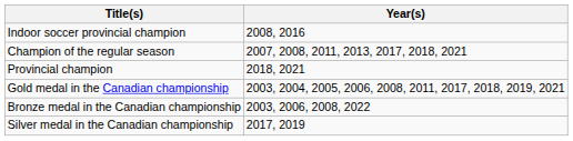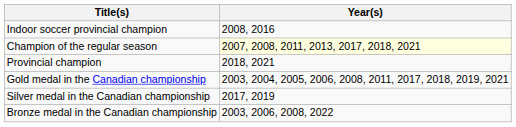 <table class = "wikitable">
 <tr>
 <th>Title(s)</th>
 <th>Year(s)</th>
 </tr>
 <tr>
 <td>Indoor soccer provincial champion</td>
 <td>2008, 2016</td>
 </tr>
 <tr>
 <td>Champion of the regular season</td>
-<td>2007, 2008, 2011, 2013, 2017, 2018, 2021</td>
+<td style="background: lightyellow;">2007, 2008, 2011, 2013, 2017, 2018, 2021</td>
 </tr>
 <tr>
 <td>Provincial champion</td>
 <td>2018, 2021</td>
 </tr>
 <tr>
 <td>Gold medal in the <a href='#'>Canadian championship</a></td>
 <td>2003, 2004, 2005, 2006, 2008, 2011, 2017, 2018, 2019, 2021</td>
 </tr>
 <tr>
+<td>Silver medal in the Canadian championship</td>
+<td>2017, 2019</td>
+</tr>
+<tr>
 <td>Bronze medal in the Canadian championship</td>
 <td>2003, 2006, 2008, 2022</td>
 </tr>
-<tr>
-<td>Silver medal in the Canadian championship</td>
-<td>2017, 2019</td>
-</tr>
 </table>
